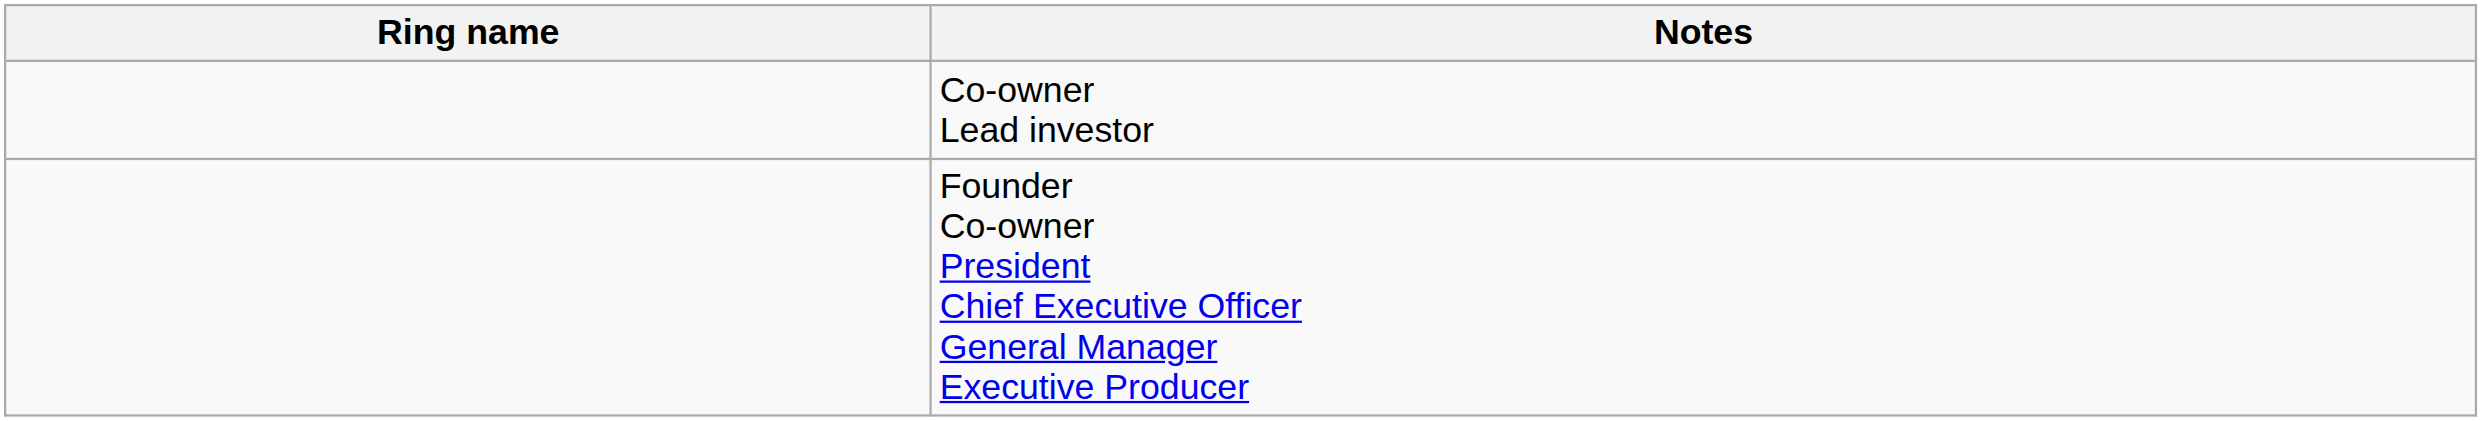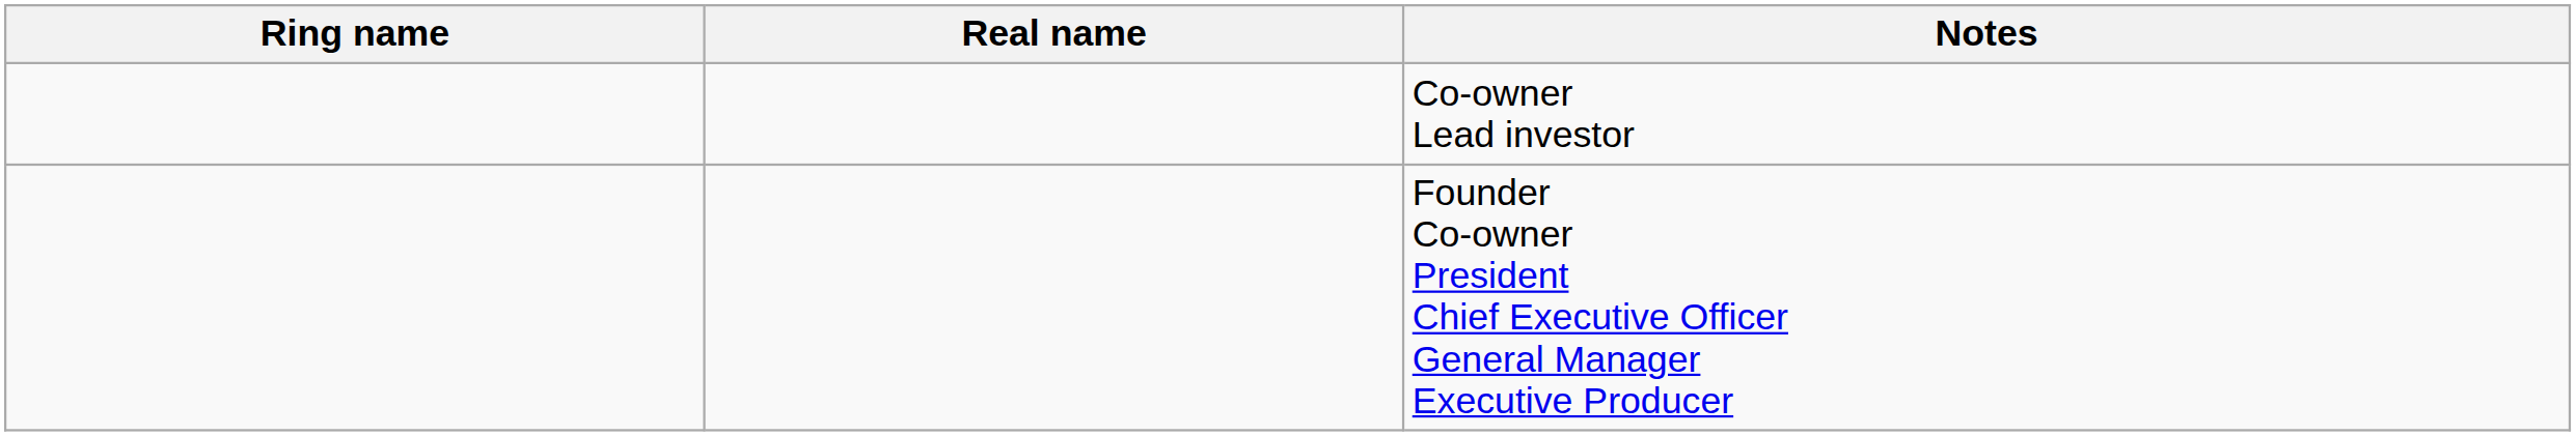 <table class="wikitable sortable" style="width:70%;">
 <tr>
 <th style="width:15%;">Ring name</th>
+<th style="width:15%;">Real name</th>
 <th style="width:25%;">Notes</th>
 </tr>
 <tr>
+<td></td>
 <td></td>
 <td>Co-owner<br>Lead investor</td>
 </tr>
 <tr>
 <td></td>
+<td></td>
 <td>Founder<br>Co-owner<br><a href='#'>President</a><br><a href='#'>Chief Executive Officer</a><br><a href='#'>General Manager</a><br><a href='#'>Executive Producer</a></td>
 </tr>
 </table>
